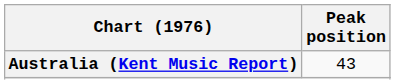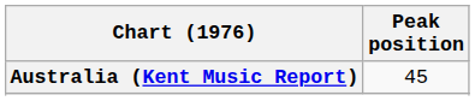 <table class="wikitable sortable plainrowheaders" style="text-align:center">
 <tr>
 <th scope="col">Chart (1976)</th>
 <th scope="col">Peak<br>position</th>
 </tr>
 <tr>
 <th scope="row">Australia (<a href='#'>Kent Music Report</a>)</th>
-<td style="text-align:center;">43</td>
+<td style="text-align:center;">45</td>
 </tr>
 <tr>
 </tr>
 <tr>
 </tr>
 <tr>
 </tr>
 </table>
